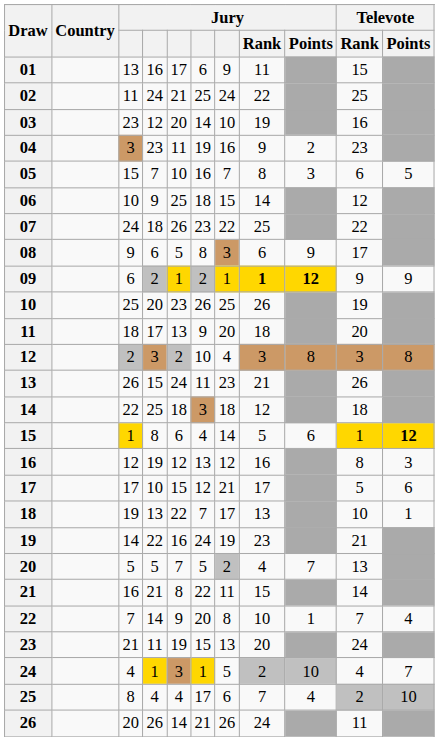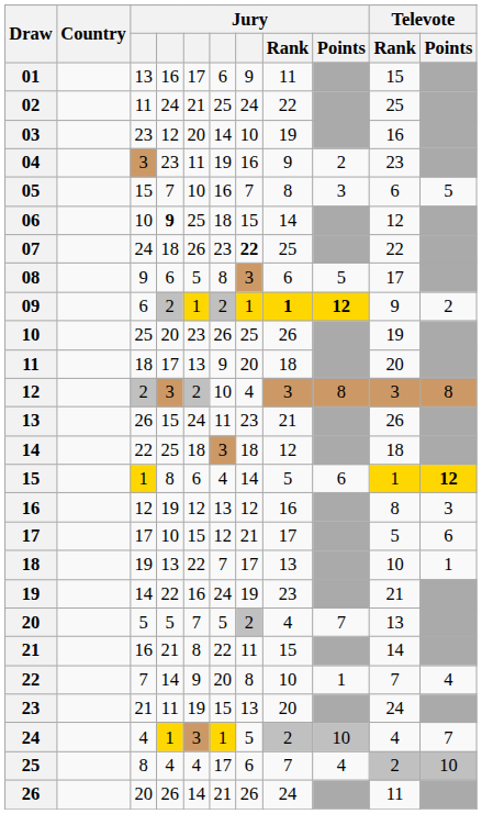 <table class="sortable wikitable collapsible plainrowheaders" style="text-align:center;">
 <tr>
 </tr>
 <tr>
 <th scope="col" rowspan="2">Draw</th>
 <th scope="col" rowspan="2">Country</th>
 <th scope="col" colspan="7">Jury</th>
 <th scope="col" colspan="2">Televote</th>
 </tr>
 <tr>
 <th scope="col"><small></small></th>
 <th scope="col"><small></small></th>
 <th scope="col"><small></small></th>
 <th scope="col"><small></small></th>
 <th scope="col"><small></small></th>
 <th scope="col">Rank</th>
 <th scope="col">Points</th>
 <th scope="col">Rank</th>
 <th scope="col">Points</th>
 </tr>
 <tr>
 <th scope="row" style="text-align:center;">01</th>
 <td style="text-align:left;"></td>
 <td>13</td>
 <td>16</td>
 <td>17</td>
 <td>6</td>
 <td>9</td>
 <td>11</td>
 <td style="background:#AAAAAA;"></td>
 <td>15</td>
 <td style="background:#AAAAAA;"></td>
 </tr>
 <tr>
 <th scope="row" style="text-align:center;">02</th>
 <td style="text-align:left;"></td>
 <td>11</td>
 <td>24</td>
 <td>21</td>
 <td>25</td>
 <td>24</td>
 <td>22</td>
 <td style="background:#AAAAAA;"></td>
 <td>25</td>
 <td style="background:#AAAAAA;"></td>
 </tr>
 <tr>
 <th scope="row" style="text-align:center;">03</th>
 <td style="text-align:left;"></td>
 <td>23</td>
 <td>12</td>
 <td>20</td>
 <td>14</td>
 <td>10</td>
 <td>19</td>
 <td style="background:#AAAAAA;"></td>
 <td>16</td>
 <td style="background:#AAAAAA;"></td>
 </tr>
 <tr>
 <th scope="row" style="text-align:center;">04</th>
 <td style="text-align:left;"></td>
 <td style="background:#CC9966;">3</td>
 <td>23</td>
 <td>11</td>
 <td>19</td>
 <td>16</td>
 <td>9</td>
 <td>2</td>
 <td>23</td>
 <td style="background:#AAAAAA;"></td>
 </tr>
 <tr>
 <th scope="row" style="text-align:center;">05</th>
 <td style="text-align:left;"></td>
 <td>15</td>
 <td>7</td>
 <td>10</td>
 <td>16</td>
 <td>7</td>
 <td>8</td>
 <td>3</td>
 <td>6</td>
 <td>5</td>
 </tr>
 <tr>
 <th scope="row" style="text-align:center;">06</th>
 <td style="text-align:left;"></td>
 <td>10</td>
-<td>9</td>
+<td><strong>9</strong></td>
 <td>25</td>
 <td>18</td>
 <td>15</td>
 <td>14</td>
 <td style="background:#AAAAAA;"></td>
 <td>12</td>
 <td style="background:#AAAAAA;"></td>
 </tr>
 <tr>
 <th scope="row" style="text-align:center;">07</th>
 <td style="text-align:left;"></td>
 <td>24</td>
 <td>18</td>
 <td>26</td>
 <td>23</td>
-<td>22</td>
+<td><strong>22</strong></td>
 <td>25</td>
 <td style="background:#AAAAAA;"></td>
 <td>22</td>
 <td style="background:#AAAAAA;"></td>
 </tr>
 <tr>
 <th scope="row" style="text-align:center;">08</th>
 <td style="text-align:left;"></td>
 <td>9</td>
 <td>6</td>
 <td>5</td>
 <td>8</td>
 <td style="background:#CC9966;">3</td>
 <td>6</td>
-<td>9</td>
+<td>5</td>
 <td>17</td>
 <td style="background:#AAAAAA;"></td>
 </tr>
 <tr>
 <th scope="row" style="text-align:center;">09</th>
 <td style="text-align:left;"></td>
 <td>6</td>
 <td style="background:silver;">2</td>
 <td style="background:gold;">1</td>
 <td style="background:silver;">2</td>
 <td style="background:gold;">1</td>
 <td style="background:gold;"><strong>1</strong></td>
 <td style="background:gold;"><strong>12</strong></td>
 <td>9</td>
-<td>9</td>
+<td>2</td>
 </tr>
 <tr>
 <th scope="row" style="text-align:center;">10</th>
 <td style="text-align:left;"></td>
 <td>25</td>
 <td>20</td>
 <td>23</td>
 <td>26</td>
 <td>25</td>
 <td>26</td>
 <td style="background:#AAAAAA;"></td>
 <td>19</td>
 <td style="background:#AAAAAA;"></td>
 </tr>
 <tr>
 <th scope="row" style="text-align:center;">11</th>
 <td style="text-align:left;"></td>
 <td>18</td>
 <td>17</td>
 <td>13</td>
 <td>9</td>
 <td>20</td>
 <td>18</td>
 <td style="background:#AAAAAA;"></td>
 <td>20</td>
 <td style="background:#AAAAAA;"></td>
 </tr>
 <tr>
 <th scope="row" style="text-align:center;">12</th>
 <td style="text-align:left;"></td>
 <td style="background:silver;">2</td>
 <td style="background:#CC9966;">3</td>
 <td style="background:silver;">2</td>
 <td>10</td>
 <td>4</td>
 <td style="background:#CC9966;">3</td>
 <td style="background:#CC9966;">8</td>
 <td style="background:#CC9966;">3</td>
 <td style="background:#CC9966;">8</td>
 </tr>
 <tr>
 <th scope="row" style="text-align:center;">13</th>
 <td style="text-align:left;"></td>
 <td>26</td>
 <td>15</td>
 <td>24</td>
 <td>11</td>
 <td>23</td>
 <td>21</td>
 <td style="background:#AAAAAA;"></td>
 <td>26</td>
 <td style="background:#AAAAAA;"></td>
 </tr>
 <tr>
 <th scope="row" style="text-align:center;">14</th>
 <td style="text-align:left;"></td>
 <td>22</td>
 <td>25</td>
 <td>18</td>
 <td style="background:#CC9966;">3</td>
 <td>18</td>
 <td>12</td>
 <td style="background:#AAAAAA;"></td>
 <td>18</td>
 <td style="background:#AAAAAA;"></td>
 </tr>
 <tr>
 <th scope="row" style="text-align:center;">15</th>
 <td style="text-align:left;"></td>
 <td style="background:gold;">1</td>
 <td>8</td>
 <td>6</td>
 <td>4</td>
 <td>14</td>
 <td>5</td>
 <td>6</td>
 <td style="background:gold;">1</td>
 <td style="background:gold;"><strong>12</strong></td>
 </tr>
 <tr>
 <th scope="row" style="text-align:center;">16</th>
 <td style="text-align:left;"></td>
 <td>12</td>
 <td>19</td>
 <td>12</td>
 <td>13</td>
 <td>12</td>
 <td>16</td>
 <td style="background:#AAAAAA;"></td>
 <td>8</td>
 <td>3</td>
 </tr>
 <tr>
 <th scope="row" style="text-align:center;">17</th>
 <td style="text-align:left;"></td>
 <td>17</td>
 <td>10</td>
 <td>15</td>
 <td>12</td>
 <td>21</td>
 <td>17</td>
 <td style="background:#AAAAAA;"></td>
 <td>5</td>
 <td>6</td>
 </tr>
 <tr>
 <th scope="row" style="text-align:center;">18</th>
 <td style="text-align:left;"></td>
 <td>19</td>
 <td>13</td>
 <td>22</td>
 <td>7</td>
 <td>17</td>
 <td>13</td>
 <td style="background:#AAAAAA;"></td>
 <td>10</td>
 <td>1</td>
 </tr>
 <tr>
 <th scope="row" style="text-align:center;">19</th>
 <td style="text-align:left;"></td>
 <td>14</td>
 <td>22</td>
 <td>16</td>
 <td>24</td>
 <td>19</td>
 <td>23</td>
 <td style="background:#AAAAAA;"></td>
 <td>21</td>
 <td style="background:#AAAAAA;"></td>
 </tr>
 <tr>
 <th scope="row" style="text-align:center;">20</th>
 <td style="text-align:left;"></td>
 <td>5</td>
 <td>5</td>
 <td>7</td>
 <td>5</td>
 <td style="background:silver;">2</td>
 <td>4</td>
 <td>7</td>
 <td>13</td>
 <td style="background:#AAAAAA;"></td>
 </tr>
 <tr>
 <th scope="row" style="text-align:center;">21</th>
 <td style="text-align:left;"></td>
 <td>16</td>
 <td>21</td>
 <td>8</td>
 <td>22</td>
 <td>11</td>
 <td>15</td>
 <td style="background:#AAAAAA;"></td>
 <td>14</td>
 <td style="background:#AAAAAA;"></td>
 </tr>
 <tr>
 <th scope="row" style="text-align:center;">22</th>
 <td style="text-align:left;"></td>
 <td>7</td>
 <td>14</td>
 <td>9</td>
 <td>20</td>
 <td>8</td>
 <td>10</td>
 <td>1</td>
 <td>7</td>
 <td>4</td>
 </tr>
 <tr>
 <th scope="row" style="text-align:center;">23</th>
 <td style="text-align:left;"></td>
 <td>21</td>
 <td>11</td>
 <td>19</td>
 <td>15</td>
 <td>13</td>
 <td>20</td>
 <td style="background:#AAAAAA;"></td>
 <td>24</td>
 <td style="background:#AAAAAA;"></td>
 </tr>
 <tr>
 <th scope="row" style="text-align:center;">24</th>
 <td style="text-align:left;"></td>
 <td>4</td>
 <td style="background:gold;">1</td>
 <td style="background:#CC9966;">3</td>
 <td style="background:gold;">1</td>
 <td>5</td>
 <td style="background:silver;">2</td>
 <td style="background:silver;">10</td>
 <td>4</td>
 <td>7</td>
 </tr>
 <tr>
 <th scope="row" style="text-align:center;">25</th>
 <td style="text-align:left;"></td>
 <td>8</td>
 <td>4</td>
 <td>4</td>
 <td>17</td>
 <td>6</td>
 <td>7</td>
 <td>4</td>
 <td style="background:silver;">2</td>
 <td style="background:silver;">10</td>
 </tr>
 <tr>
 <th scope="row" style="text-align:center;">26</th>
 <td style="text-align:left;"></td>
 <td>20</td>
 <td>26</td>
 <td>14</td>
 <td>21</td>
 <td>26</td>
 <td>24</td>
 <td style="background:#AAAAAA;"></td>
 <td>11</td>
 <td style="background:#AAAAAA;"></td>
 </tr>
 </table>
